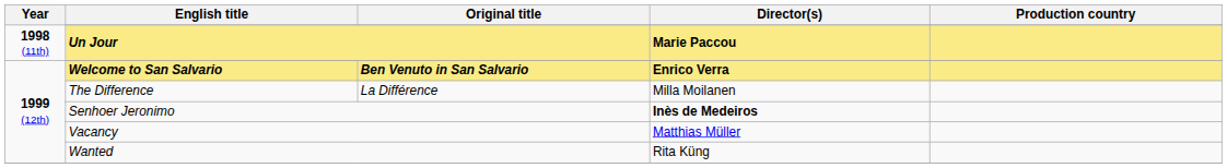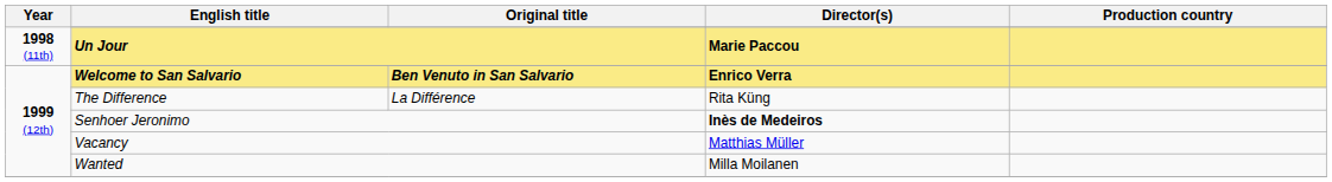 <table class="wikitable" width="95%" cellpadding="5">
 <tr>
 <th width="5%">Year</th>
 <th width="24%">English title</th>
 <th width="24%">Original title</th>
 <th width="23%">Director(s)</th>
 <th width="24%">Production country</th>
 </tr>
 <tr>
 <td rowspan=2 align="center"><strong>1998</strong><br><small><a href='#'>(11th)</a></small></td>
 </tr>
 <tr style="background:#FAEB86">
 <td colspan="2"><strong><em>Un Jour</em></strong></td>
 <td><strong>Marie Paccou</strong></td>
 <td><strong></strong></td>
 </tr>
 <tr>
 <td rowspan="6" align="center"><strong>1999</strong><br><small><a href='#'>(12th)</a></small></td>
 </tr>
 <tr style="background:#FAEB86">
 <td><strong><em>Welcome to San Salvario</em></strong></td>
 <td><strong><em>Ben Venuto in San Salvario</em></strong></td>
 <td><strong>Enrico Verra</strong></td>
 <td><strong></strong></td>
 </tr>
 <tr>
 <td><em>The Difference</em></td>
 <td><em>La Différence</em></td>
-<td>Milla Moilanen</td>
+<td>Rita Küng</td>
 <td></td>
 </tr>
 <tr>
 <td colspan="2"><em>Senhoer Jeronimo</em></td>
 <td><strong>Inès de Medeiros</strong></td>
 <td></td>
 </tr>
 <tr>
 <td colspan="2"><em>Vacancy</em></td>
 <td><a href='#'>Matthias Müller</a></td>
 <td></td>
 </tr>
 <tr>
 <td colspan="2"><em>Wanted</em></td>
-<td>Rita Küng</td>
+<td>Milla Moilanen</td>
 <td></td>
 </tr>
 <tr>
 </tr>
 </table>
